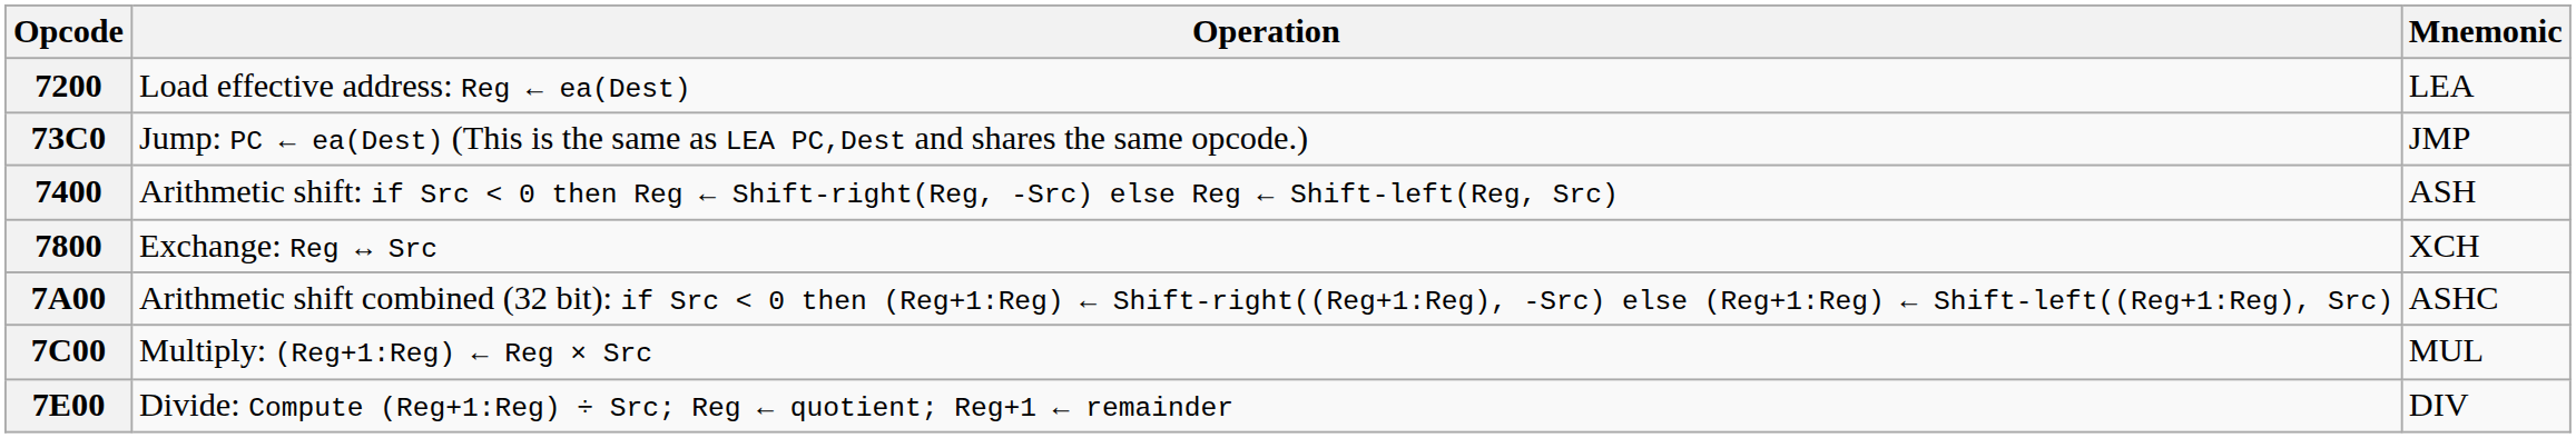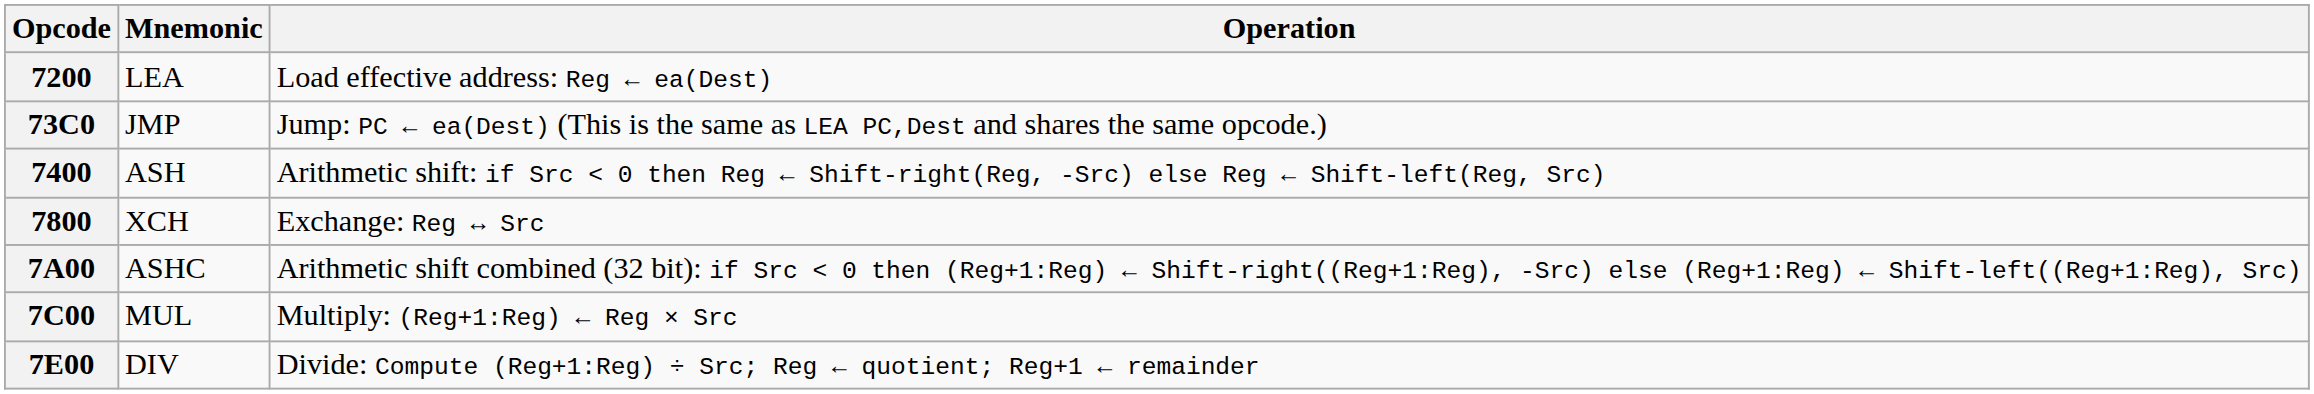 <table class="wikitable">
 <tr>
 <th>Opcode</th>
+<th>Mnemonic</th>
 <th>Operation</th>
-<th>Mnemonic</th>
 </tr>
 <tr>
 <th>7200</th>
+<td>LEA</td>
 <td>Load effective address: <code>Reg ← ea(Dest)</code></td>
-<td>LEA</td>
 </tr>
 <tr>
 <th>73C0</th>
+<td>JMP</td>
 <td>Jump: <code>PC ← ea(Dest)</code> (This is the same as <code>LEA PC,Dest</code> and shares the same opcode.)</td>
-<td>JMP</td>
 </tr>
 <tr>
 <th>7400</th>
+<td>ASH</td>
 <td>Arithmetic shift: <code>if Src < 0 then Reg ← Shift-right(Reg, -Src) else Reg ← Shift-left(Reg, Src)</code></td>
-<td>ASH</td>
 </tr>
 <tr>
 <th>7800</th>
+<td>XCH</td>
 <td>Exchange: <code>Reg ↔ Src</code></td>
-<td>XCH</td>
 </tr>
 <tr>
 <th>7A00</th>
+<td>ASHC</td>
 <td>Arithmetic shift combined (32 bit): <code>if Src < 0 then (Reg+1:Reg) ← Shift-right((Reg+1:Reg), -Src) else (Reg+1:Reg) ← Shift-left((Reg+1:Reg), Src)</code></td>
-<td>ASHC</td>
 </tr>
 <tr>
 <th>7C00</th>
+<td>MUL</td>
 <td>Multiply: <code>(Reg+1:Reg) ← Reg × Src</code></td>
-<td>MUL</td>
 </tr>
 <tr>
 <th>7E00</th>
+<td>DIV</td>
 <td>Divide: <code>Compute (Reg+1:Reg) ÷ Src; Reg ← quotient; Reg+1 ← remainder</code></td>
-<td>DIV</td>
 </tr>
 </table>
